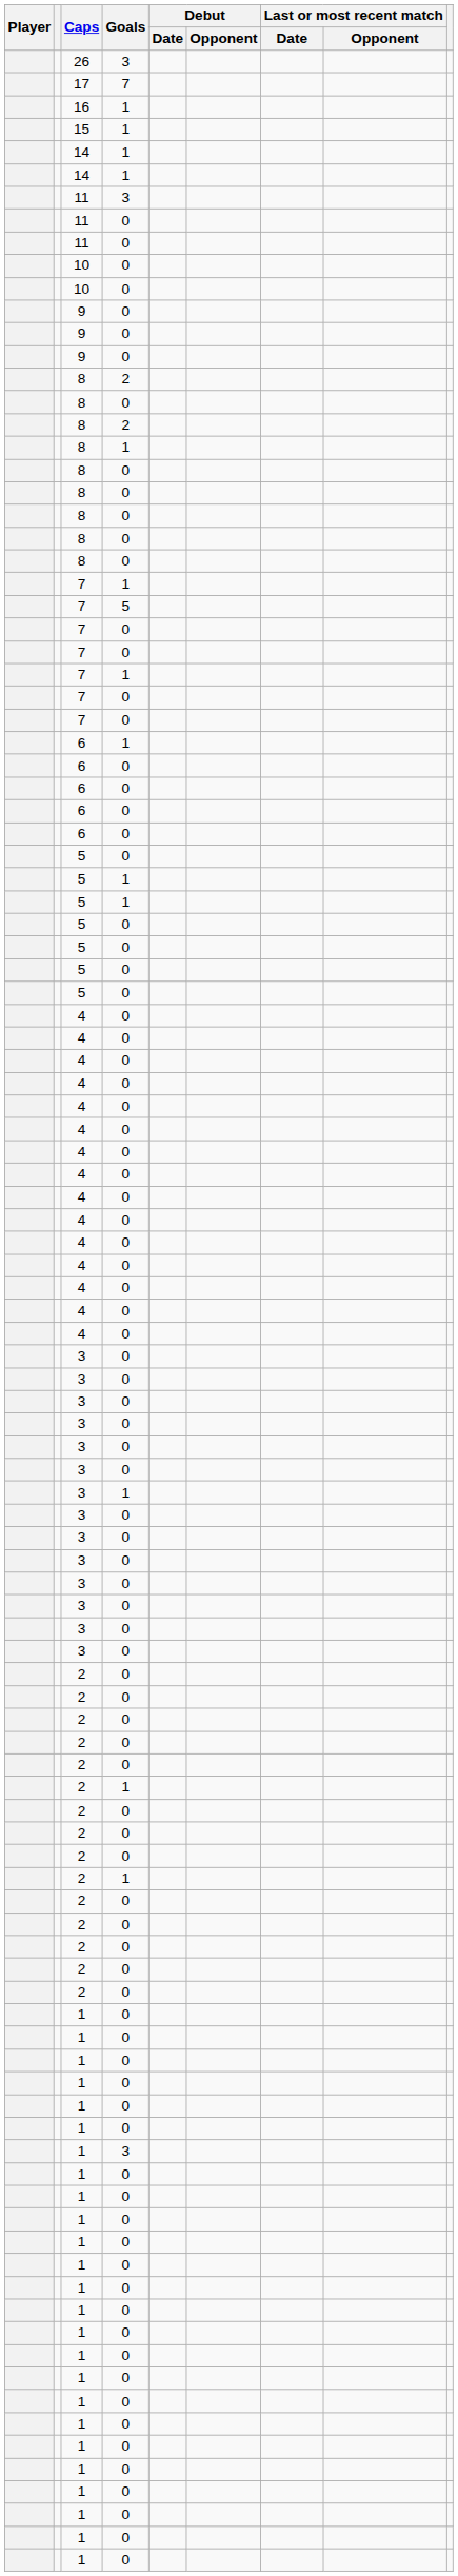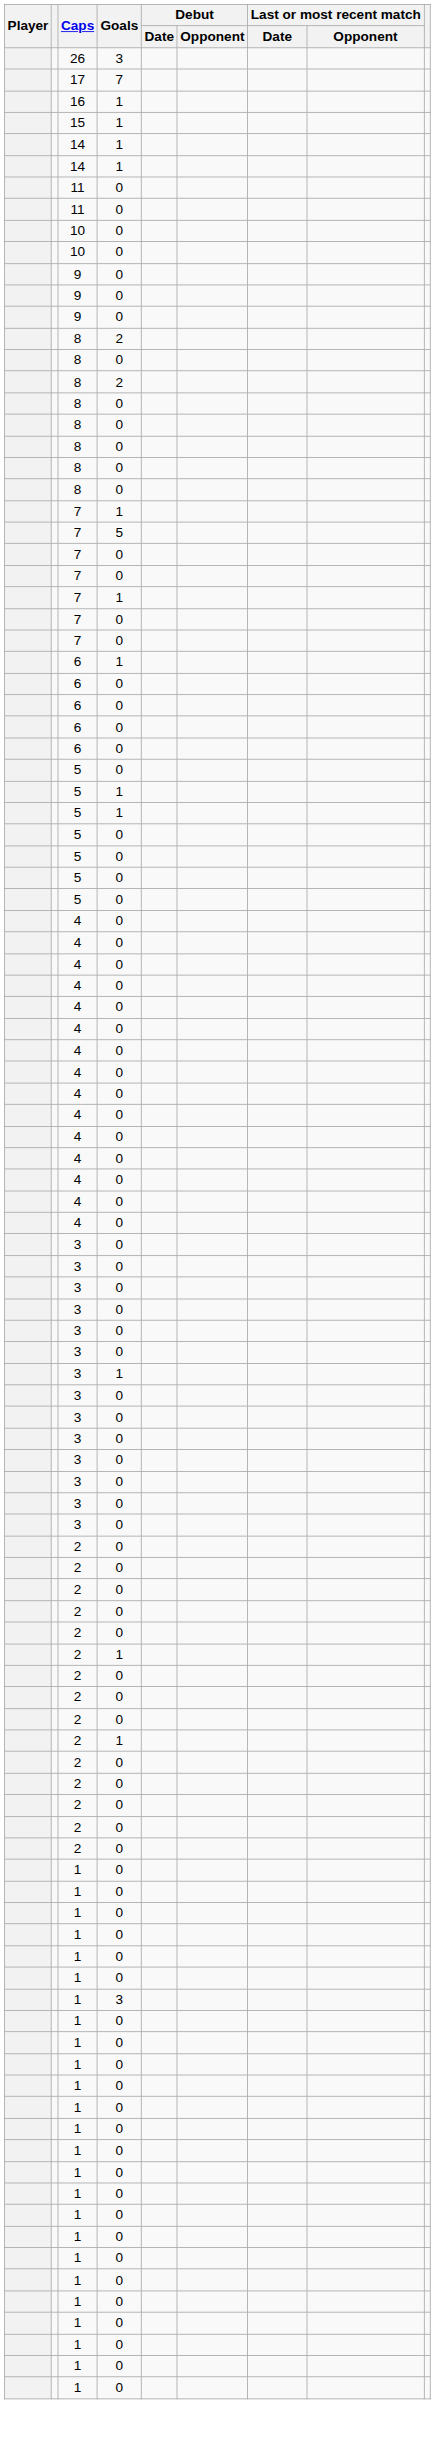 <table class="wikitable plainrowheaders sortable" style=text-align:center>
 <tr>
 <th scope=col rowspan=2>Player</th>
 <th scope=col rowspan=2></th>
 <th scope=col rowspan=2><a href='#'>Caps</a></th>
 <th scope=col rowspan=2>Goals</th>
 <th scope=col colspan=2>Debut</th>
 <th scope=col colspan=2>Last or most recent match</th>
 <th scope=col rowspan=2 class=unsortable></th>
 </tr>
 <tr class=unsortable>
 <th scope=col>Date</th>
 <th scope=col>Opponent</th>
 <th scope=col>Date</th>
 <th scope=col>Opponent</th>
 </tr>
 <tr>
 <th scope=row></th>
 <td></td>
 <td>26</td>
 <td>3</td>
 <td align=left></td>
 <td align=left></td>
 <td align=left></td>
 <td align=left></td>
 <td></td>
 </tr>
 <tr>
 <th scope=row></th>
 <td></td>
 <td>17</td>
 <td>7</td>
 <td align=left></td>
 <td align=left></td>
 <td align=left></td>
 <td align=left></td>
 <td></td>
 </tr>
 <tr>
 <th scope=row></th>
 <td></td>
 <td>16</td>
 <td>1</td>
 <td align=left></td>
 <td align=left></td>
 <td align=left></td>
 <td align=left></td>
 <td></td>
 </tr>
 <tr>
 <th scope=row></th>
 <td></td>
 <td>15</td>
 <td>1</td>
 <td align=left></td>
 <td align=left></td>
 <td align=left></td>
 <td align=left></td>
 <td></td>
 </tr>
 <tr>
 <th scope=row></th>
 <td></td>
 <td>14</td>
 <td>1</td>
 <td align=left></td>
 <td align=left></td>
 <td align=left></td>
 <td align=left></td>
 <td></td>
 </tr>
 <tr>
 <th scope=row></th>
 <td></td>
 <td>14</td>
 <td>1</td>
-<td align=left></td>
-<td align=left></td>
-<td align=left></td>
-<td align=left></td>
-<td></td>
-</tr>
-<tr>
-<th scope=row></th>
-<td></td>
-<td>11</td>
-<td>3</td>
 <td align=left></td>
 <td align=left></td>
 <td align=left></td>
 <td align=left></td>
 <td></td>
 </tr>
 <tr>
 <th scope=row></th>
 <td></td>
 <td>11</td>
 <td>0</td>
 <td align=left></td>
 <td align=left></td>
 <td align=left></td>
 <td align=left></td>
 <td></td>
 </tr>
 <tr>
 <th scope=row></th>
 <td></td>
 <td>11</td>
 <td>0</td>
 <td align=left></td>
 <td align=left></td>
 <td align=left></td>
 <td align=left></td>
 <td></td>
 </tr>
 <tr>
 <th scope=row></th>
 <td></td>
 <td>10</td>
 <td>0</td>
 <td align=left></td>
 <td align=left></td>
 <td align=left></td>
 <td align=left></td>
 <td></td>
 </tr>
 <tr>
 <th scope=row></th>
 <td></td>
 <td>10</td>
 <td>0</td>
 <td align=left></td>
 <td align=left></td>
 <td align=left></td>
 <td align=left></td>
 <td></td>
 </tr>
 <tr>
 <th scope=row></th>
 <td></td>
 <td>9</td>
 <td>0</td>
 <td align=left></td>
 <td align=left></td>
 <td align=left></td>
 <td align=left></td>
 <td></td>
 </tr>
 <tr>
 <th scope=row></th>
 <td></td>
 <td>9</td>
 <td>0</td>
 <td align=left></td>
 <td align=left></td>
 <td align=left></td>
 <td align=left></td>
 <td></td>
 </tr>
 <tr>
 <th scope=row></th>
 <td></td>
 <td>9</td>
 <td>0</td>
 <td align=left></td>
 <td align=left></td>
 <td align=left></td>
 <td align=left></td>
 <td></td>
 </tr>
 <tr>
 <th scope=row></th>
 <td></td>
 <td>8</td>
 <td>2</td>
 <td align=left></td>
 <td align=left></td>
 <td align=left></td>
 <td align=left></td>
 <td></td>
 </tr>
 <tr>
 <th scope=row></th>
 <td></td>
 <td>8</td>
 <td>0</td>
 <td align=left></td>
 <td align=left></td>
 <td align=left></td>
 <td align=left></td>
 <td></td>
 </tr>
 <tr>
 <th scope=row></th>
 <td></td>
 <td>8</td>
 <td>2</td>
-<td align=left></td>
-<td align=left></td>
-<td align=left></td>
-<td align=left></td>
-<td></td>
-</tr>
-<tr>
-<th scope=row></th>
-<td></td>
-<td>8</td>
-<td>1</td>
 <td align=left></td>
 <td align=left></td>
 <td align=left></td>
 <td align=left></td>
 <td></td>
 </tr>
 <tr>
 <th scope=row></th>
 <td></td>
 <td>8</td>
 <td>0</td>
 <td align=left></td>
 <td align=left></td>
 <td align=left></td>
 <td align=left></td>
 <td></td>
 </tr>
 <tr>
 <th scope=row></th>
 <td></td>
 <td>8</td>
 <td>0</td>
 <td align=left></td>
 <td align=left></td>
 <td align=left></td>
 <td align=left></td>
 <td></td>
 </tr>
 <tr>
 <th scope=row></th>
 <td></td>
 <td>8</td>
 <td>0</td>
 <td align=left></td>
 <td align=left></td>
 <td align=left></td>
 <td align=left></td>
 <td></td>
 </tr>
 <tr>
 <th scope=row></th>
 <td></td>
 <td>8</td>
 <td>0</td>
 <td align=left></td>
 <td align=left></td>
 <td align=left></td>
 <td align=left></td>
 <td></td>
 </tr>
 <tr>
 <th scope=row></th>
 <td></td>
 <td>8</td>
 <td>0</td>
 <td align=left></td>
 <td align=left></td>
 <td align=left></td>
 <td align=left></td>
 <td></td>
 </tr>
 <tr>
 <th scope=row></th>
 <td></td>
 <td>7</td>
 <td>1</td>
 <td align=left></td>
 <td align=left></td>
 <td align=left></td>
 <td align=left></td>
 <td></td>
 </tr>
 <tr>
 <th scope=row></th>
 <td></td>
 <td>7</td>
 <td>5</td>
 <td align=left></td>
 <td align=left></td>
 <td align=left></td>
 <td align=left></td>
 <td></td>
 </tr>
 <tr>
 <th scope=row></th>
 <td></td>
 <td>7</td>
 <td>0</td>
 <td align=left></td>
 <td align=left></td>
 <td align=left></td>
 <td align=left></td>
 <td></td>
 </tr>
 <tr>
 <th scope=row></th>
 <td></td>
 <td>7</td>
 <td>0</td>
 <td align=left></td>
 <td align=left></td>
 <td align=left></td>
 <td align=left></td>
 <td></td>
 </tr>
 <tr>
 <th scope=row></th>
 <td></td>
 <td>7</td>
 <td>1</td>
 <td align=left></td>
 <td align=left></td>
 <td align=left></td>
 <td align=left></td>
 <td></td>
 </tr>
 <tr>
 <th scope=row></th>
 <td></td>
 <td>7</td>
 <td>0</td>
 <td align=left></td>
 <td align=left></td>
 <td align=left></td>
 <td align=left></td>
 <td></td>
 </tr>
 <tr>
 <th scope=row></th>
 <td></td>
 <td>7</td>
 <td>0</td>
 <td align=left></td>
 <td align=left></td>
 <td align=left></td>
 <td align=left></td>
 <td></td>
 </tr>
 <tr>
 <th scope=row></th>
 <td></td>
 <td>6</td>
 <td>1</td>
 <td align=left></td>
 <td align=left></td>
 <td align=left></td>
 <td align=left></td>
 <td></td>
 </tr>
 <tr>
 <th scope=row></th>
 <td></td>
 <td>6</td>
 <td>0</td>
 <td align=left></td>
 <td align=left></td>
 <td align=left></td>
 <td align=left></td>
 <td></td>
 </tr>
 <tr>
 <th scope=row></th>
 <td></td>
 <td>6</td>
 <td>0</td>
 <td align=left></td>
 <td align=left></td>
 <td align=left></td>
 <td align=left></td>
 <td></td>
 </tr>
 <tr>
 <th scope=row></th>
 <td></td>
 <td>6</td>
 <td>0</td>
 <td align=left></td>
 <td align=left></td>
 <td align=left></td>
 <td align=left></td>
 <td></td>
 </tr>
 <tr>
 <th scope=row></th>
 <td></td>
 <td>6</td>
 <td>0</td>
 <td align=left></td>
 <td align=left></td>
 <td align=left></td>
 <td align=left></td>
 <td></td>
 </tr>
 <tr>
 <th scope=row></th>
 <td></td>
 <td>5</td>
 <td>0</td>
 <td align=left></td>
 <td align=left></td>
 <td align=left></td>
 <td align=left></td>
 <td></td>
 </tr>
 <tr>
 <th scope=row></th>
 <td></td>
 <td>5</td>
 <td>1</td>
 <td align=left></td>
 <td align=left></td>
 <td align=left></td>
 <td align=left></td>
 <td></td>
 </tr>
 <tr>
 <th scope=row></th>
 <td></td>
 <td>5</td>
 <td>1</td>
 <td align=left></td>
 <td align=left></td>
 <td align=left></td>
 <td align=left></td>
 <td></td>
 </tr>
 <tr>
 <th scope=row></th>
 <td></td>
 <td>5</td>
 <td>0</td>
 <td align=left></td>
 <td align=left></td>
 <td align=left></td>
 <td align=left></td>
 <td></td>
 </tr>
 <tr>
 <th scope=row></th>
 <td></td>
 <td>5</td>
 <td>0</td>
 <td align=left></td>
 <td align=left></td>
 <td align=left></td>
 <td align=left></td>
 <td></td>
 </tr>
 <tr>
 <th scope=row></th>
 <td></td>
 <td>5</td>
 <td>0</td>
 <td align=left></td>
 <td align=left></td>
 <td align=left></td>
 <td align=left></td>
 <td></td>
 </tr>
 <tr>
 <th scope=row></th>
 <td></td>
 <td>5</td>
 <td>0</td>
 <td align=left></td>
 <td align=left></td>
 <td align=left></td>
 <td align=left></td>
 <td></td>
 </tr>
 <tr>
 <th scope=row></th>
 <td></td>
 <td>4</td>
 <td>0</td>
 <td align=left></td>
 <td align=left></td>
 <td align=left></td>
 <td align=left></td>
 <td></td>
 </tr>
 <tr>
 <th scope=row></th>
 <td></td>
 <td>4</td>
 <td>0</td>
 <td align=left></td>
 <td align=left></td>
 <td align=left></td>
 <td align=left></td>
 <td></td>
 </tr>
 <tr>
 <th scope=row></th>
 <td></td>
 <td>4</td>
 <td>0</td>
 <td align=left></td>
 <td align=left></td>
 <td align=left></td>
 <td align=left></td>
 <td></td>
 </tr>
 <tr>
 <th scope=row></th>
 <td></td>
 <td>4</td>
 <td>0</td>
 <td align=left></td>
 <td align=left></td>
 <td align=left></td>
 <td align=left></td>
 <td></td>
 </tr>
 <tr>
 <th scope=row></th>
 <td></td>
 <td>4</td>
 <td>0</td>
 <td align=left></td>
 <td align=left></td>
 <td align=left></td>
 <td align=left></td>
 <td></td>
 </tr>
 <tr>
 <th scope=row></th>
 <td></td>
 <td>4</td>
 <td>0</td>
 <td align=left></td>
 <td align=left></td>
 <td align=left></td>
 <td align=left></td>
 <td></td>
 </tr>
 <tr>
 <th scope=row></th>
 <td></td>
 <td>4</td>
 <td>0</td>
 <td align=left></td>
 <td align=left></td>
 <td align=left></td>
 <td align=left></td>
 <td></td>
 </tr>
 <tr>
 <th scope=row></th>
 <td></td>
 <td>4</td>
 <td>0</td>
 <td align=left></td>
 <td align=left></td>
 <td align=left></td>
 <td align=left></td>
 <td></td>
 </tr>
 <tr>
 <th scope=row></th>
 <td></td>
 <td>4</td>
 <td>0</td>
 <td align=left></td>
 <td align=left></td>
 <td align=left></td>
 <td align=left></td>
 <td></td>
 </tr>
 <tr>
 <th scope=row></th>
 <td></td>
 <td>4</td>
 <td>0</td>
 <td align=left></td>
 <td align=left></td>
 <td align=left></td>
 <td align=left></td>
 <td></td>
 </tr>
 <tr>
 <th scope=row></th>
 <td></td>
 <td>4</td>
 <td>0</td>
 <td align=left></td>
 <td align=left></td>
 <td align=left></td>
 <td align=left></td>
 <td></td>
 </tr>
 <tr>
 <th scope=row></th>
 <td></td>
 <td>4</td>
 <td>0</td>
 <td align=left></td>
 <td align=left></td>
 <td align=left></td>
 <td align=left></td>
 <td></td>
 </tr>
 <tr>
 <th scope=row></th>
 <td></td>
 <td>4</td>
 <td>0</td>
 <td align=left></td>
 <td align=left></td>
 <td align=left></td>
 <td align=left></td>
 <td></td>
 </tr>
 <tr>
 <th scope=row></th>
 <td></td>
 <td>4</td>
 <td>0</td>
 <td align=left></td>
 <td align=left></td>
 <td align=left></td>
 <td align=left></td>
 <td></td>
 </tr>
 <tr>
 <th scope=row></th>
 <td></td>
 <td>4</td>
 <td>0</td>
 <td align=left></td>
 <td align=left></td>
 <td align=left></td>
 <td align=left></td>
 <td></td>
 </tr>
 <tr>
 <th scope=row></th>
 <td></td>
 <td>3</td>
 <td>0</td>
 <td align=left></td>
 <td align=left></td>
 <td align=left></td>
 <td align=left></td>
 <td></td>
 </tr>
 <tr>
 <th scope=row></th>
 <td></td>
 <td>3</td>
 <td>0</td>
 <td align=left></td>
 <td align=left></td>
 <td align=left></td>
 <td align=left></td>
 <td></td>
 </tr>
 <tr>
 <th scope=row></th>
 <td></td>
 <td>3</td>
 <td>0</td>
 <td align=left></td>
 <td align=left></td>
 <td align=left></td>
 <td align=left></td>
 <td></td>
 </tr>
 <tr>
 <th scope=row></th>
 <td></td>
 <td>3</td>
 <td>0</td>
 <td align=left></td>
 <td align=left></td>
 <td align=left></td>
 <td align=left></td>
 <td></td>
 </tr>
 <tr>
 <th scope=row></th>
 <td></td>
 <td>3</td>
 <td>0</td>
 <td align=left></td>
 <td align=left></td>
 <td align=left></td>
 <td align=left></td>
 <td></td>
 </tr>
 <tr>
 <th scope=row></th>
 <td></td>
 <td>3</td>
 <td>0</td>
 <td align=left></td>
 <td align=left></td>
 <td align=left></td>
 <td align=left></td>
 <td></td>
 </tr>
 <tr>
 <th scope=row></th>
 <td></td>
 <td>3</td>
 <td>1</td>
 <td align=left></td>
 <td align=left></td>
 <td align=left></td>
 <td align=left></td>
 <td></td>
 </tr>
 <tr>
 <th scope=row></th>
 <td></td>
 <td>3</td>
 <td>0</td>
 <td align=left></td>
 <td align=left></td>
 <td align=left></td>
 <td align=left></td>
 <td></td>
 </tr>
 <tr>
 <th scope=row></th>
 <td></td>
 <td>3</td>
 <td>0</td>
 <td align=left></td>
 <td align=left></td>
 <td align=left></td>
 <td align=left></td>
 <td></td>
 </tr>
 <tr>
 <th scope=row></th>
 <td></td>
 <td>3</td>
 <td>0</td>
 <td align=left></td>
 <td align=left></td>
 <td align=left></td>
 <td align=left></td>
 <td></td>
 </tr>
 <tr>
 <th scope=row></th>
 <td></td>
 <td>3</td>
 <td>0</td>
 <td align=left></td>
 <td align=left></td>
 <td align=left></td>
 <td align=left></td>
 <td></td>
 </tr>
 <tr>
 <th scope=row></th>
 <td></td>
 <td>3</td>
 <td>0</td>
 <td align=left></td>
 <td align=left></td>
 <td align=left></td>
 <td align=left></td>
 <td></td>
 </tr>
 <tr>
 <th scope=row></th>
 <td></td>
 <td>3</td>
 <td>0</td>
 <td align=left></td>
 <td align=left></td>
 <td align=left></td>
 <td align=left></td>
 <td></td>
 </tr>
 <tr>
 <th scope=row></th>
 <td></td>
 <td>3</td>
 <td>0</td>
 <td align=left></td>
 <td align=left></td>
 <td align=left></td>
 <td align=left></td>
 <td></td>
 </tr>
 <tr>
 <th scope=row></th>
 <td></td>
 <td>2</td>
 <td>0</td>
 <td align=left></td>
 <td align=left></td>
 <td align=left></td>
 <td align=left></td>
 <td></td>
 </tr>
 <tr>
 <th scope=row></th>
 <td></td>
 <td>2</td>
 <td>0</td>
 <td align=left></td>
 <td align=left></td>
 <td align=left></td>
 <td align=left></td>
 <td></td>
 </tr>
 <tr>
 <th scope=row></th>
 <td></td>
 <td>2</td>
 <td>0</td>
 <td align=left></td>
 <td align=left></td>
 <td align=left></td>
 <td align=left></td>
 <td></td>
 </tr>
 <tr>
 <th scope=row></th>
 <td></td>
 <td>2</td>
 <td>0</td>
 <td align=left></td>
 <td align=left></td>
 <td align=left></td>
 <td align=left></td>
 <td></td>
 </tr>
 <tr>
 <th scope=row></th>
 <td></td>
 <td>2</td>
 <td>0</td>
 <td align=left></td>
 <td align=left></td>
 <td align=left></td>
 <td align=left></td>
 <td></td>
 </tr>
 <tr>
 <th scope=row></th>
 <td></td>
 <td>2</td>
 <td>1</td>
 <td align=left></td>
 <td align=left></td>
 <td align=left></td>
 <td align=left></td>
 <td></td>
 </tr>
 <tr>
 <th scope=row></th>
 <td></td>
 <td>2</td>
 <td>0</td>
 <td align=left></td>
 <td align=left></td>
 <td align=left></td>
 <td align=left></td>
 <td></td>
 </tr>
 <tr>
 <th scope=row></th>
 <td></td>
 <td>2</td>
 <td>0</td>
 <td align=left></td>
 <td align=left></td>
 <td align=left></td>
 <td align=left></td>
 <td></td>
 </tr>
 <tr>
 <th scope=row></th>
 <td></td>
 <td>2</td>
 <td>0</td>
 <td align=left></td>
 <td align=left></td>
 <td align=left></td>
 <td align=left></td>
 <td></td>
 </tr>
 <tr>
 <th scope=row></th>
 <td></td>
 <td>2</td>
 <td>1</td>
 <td align=left></td>
 <td align=left></td>
 <td align=left></td>
 <td align=left></td>
 <td></td>
 </tr>
 <tr>
 <th scope=row></th>
 <td></td>
 <td>2</td>
 <td>0</td>
 <td align=left></td>
 <td align=left></td>
 <td align=left></td>
 <td align=left></td>
 <td></td>
 </tr>
 <tr>
 <th scope=row></th>
 <td></td>
 <td>2</td>
 <td>0</td>
 <td align=left></td>
 <td align=left></td>
 <td align=left></td>
 <td align=left></td>
 <td></td>
 </tr>
 <tr>
 <th scope=row></th>
 <td></td>
 <td>2</td>
 <td>0</td>
 <td align=left></td>
 <td align=left></td>
 <td align=left></td>
 <td align=left></td>
 <td></td>
 </tr>
 <tr>
 <th scope=row></th>
 <td></td>
 <td>2</td>
 <td>0</td>
 <td align=left></td>
 <td align=left></td>
 <td align=left></td>
 <td align=left></td>
 <td></td>
 </tr>
 <tr>
 <th scope=row></th>
 <td></td>
 <td>2</td>
 <td>0</td>
 <td align=left></td>
 <td align=left></td>
 <td align=left></td>
 <td align=left></td>
 <td></td>
 </tr>
 <tr>
 <th scope=row></th>
 <td></td>
 <td>1</td>
 <td>0</td>
 <td align=left></td>
 <td align=left></td>
 <td align=left></td>
 <td align=left></td>
 <td></td>
 </tr>
 <tr>
 <th scope=row></th>
 <td></td>
 <td>1</td>
 <td>0</td>
 <td align=left></td>
 <td align=left></td>
 <td align=left></td>
 <td align=left></td>
 <td></td>
 </tr>
 <tr>
 <th scope=row></th>
 <td></td>
 <td>1</td>
 <td>0</td>
 <td align=left></td>
 <td align=left></td>
 <td align=left></td>
 <td align=left></td>
 <td></td>
 </tr>
 <tr>
 <th scope=row></th>
 <td></td>
 <td>1</td>
 <td>0</td>
 <td align=left></td>
 <td align=left></td>
 <td align=left></td>
 <td align=left></td>
 <td></td>
 </tr>
 <tr>
 <th scope=row></th>
 <td></td>
 <td>1</td>
 <td>0</td>
 <td align=left></td>
 <td align=left></td>
 <td align=left></td>
 <td align=left></td>
 <td></td>
 </tr>
 <tr>
 <th scope=row></th>
 <td></td>
 <td>1</td>
 <td>0</td>
 <td align=left></td>
 <td align=left></td>
 <td align=left></td>
 <td align=left></td>
 <td></td>
 </tr>
 <tr>
 <th scope=row></th>
 <td></td>
 <td>1</td>
 <td>3</td>
 <td align=left></td>
 <td align=left></td>
 <td align=left></td>
 <td align=left></td>
 <td></td>
 </tr>
 <tr>
 <th scope=row></th>
 <td></td>
 <td>1</td>
 <td>0</td>
 <td align=left></td>
 <td align=left></td>
 <td align=left></td>
 <td align=left></td>
 <td></td>
 </tr>
 <tr>
 <th scope=row></th>
 <td></td>
 <td>1</td>
 <td>0</td>
 <td align=left></td>
 <td align=left></td>
 <td align=left></td>
 <td align=left></td>
 <td></td>
 </tr>
 <tr>
 <th scope=row></th>
 <td></td>
 <td>1</td>
 <td>0</td>
 <td align=left></td>
 <td align=left></td>
 <td align=left></td>
 <td align=left></td>
 <td></td>
 </tr>
 <tr>
 <th scope=row></th>
 <td></td>
 <td>1</td>
 <td>0</td>
 <td align=left></td>
 <td align=left></td>
 <td align=left></td>
 <td align=left></td>
 <td></td>
 </tr>
 <tr>
 <th scope=row></th>
 <td></td>
 <td>1</td>
 <td>0</td>
 <td align=left></td>
 <td align=left></td>
 <td align=left></td>
 <td align=left></td>
 <td></td>
 </tr>
 <tr>
 <th scope=row></th>
 <td></td>
 <td>1</td>
 <td>0</td>
 <td align=left></td>
 <td align=left></td>
 <td align=left></td>
 <td align=left></td>
 <td></td>
 </tr>
 <tr>
 <th scope=row></th>
 <td></td>
 <td>1</td>
 <td>0</td>
 <td align=left></td>
 <td align=left></td>
 <td align=left></td>
 <td align=left></td>
 <td></td>
 </tr>
 <tr>
 <th scope=row></th>
 <td></td>
 <td>1</td>
 <td>0</td>
 <td align=left></td>
 <td align=left></td>
 <td align=left></td>
 <td align=left></td>
 <td></td>
 </tr>
 <tr>
 <th scope=row></th>
 <td></td>
 <td>1</td>
 <td>0</td>
 <td align=left></td>
 <td align=left></td>
 <td align=left></td>
 <td align=left></td>
 <td></td>
 </tr>
 <tr>
 <th scope=row></th>
 <td></td>
 <td>1</td>
 <td>0</td>
 <td align=left></td>
 <td align=left></td>
 <td align=left></td>
 <td align=left></td>
 <td></td>
 </tr>
 <tr>
 <th scope=row></th>
 <td></td>
 <td>1</td>
 <td>0</td>
 <td align=left></td>
 <td align=left></td>
 <td align=left></td>
 <td align=left></td>
 <td></td>
 </tr>
 <tr>
 <th scope=row></th>
 <td></td>
 <td>1</td>
 <td>0</td>
 <td align=left></td>
 <td align=left></td>
 <td align=left></td>
 <td align=left></td>
 <td></td>
 </tr>
 <tr>
 <th scope=row></th>
 <td></td>
 <td>1</td>
 <td>0</td>
 <td align=left></td>
 <td align=left></td>
 <td align=left></td>
 <td align=left></td>
 <td></td>
 </tr>
 <tr>
 <th scope=row></th>
 <td></td>
 <td>1</td>
 <td>0</td>
 <td align=left></td>
 <td align=left></td>
 <td align=left></td>
 <td align=left></td>
 <td></td>
 </tr>
 <tr>
 <th scope=row></th>
 <td></td>
 <td>1</td>
 <td>0</td>
 <td align=left></td>
 <td align=left></td>
 <td align=left></td>
 <td align=left></td>
 <td></td>
 </tr>
 <tr>
 <th scope=row></th>
 <td></td>
 <td>1</td>
 <td>0</td>
 <td align=left></td>
 <td align=left></td>
 <td align=left></td>
 <td align=left></td>
 <td></td>
 </tr>
 <tr>
 <th scope=row></th>
 <td></td>
 <td>1</td>
 <td>0</td>
 <td align=left></td>
 <td align=left></td>
 <td align=left></td>
 <td align=left></td>
 <td></td>
 </tr>
 <tr>
 <th scope=row></th>
 <td></td>
 <td>1</td>
 <td>0</td>
 <td align=left></td>
 <td align=left></td>
 <td align=left></td>
 <td align=left></td>
 <td></td>
 </tr>
 </table>
